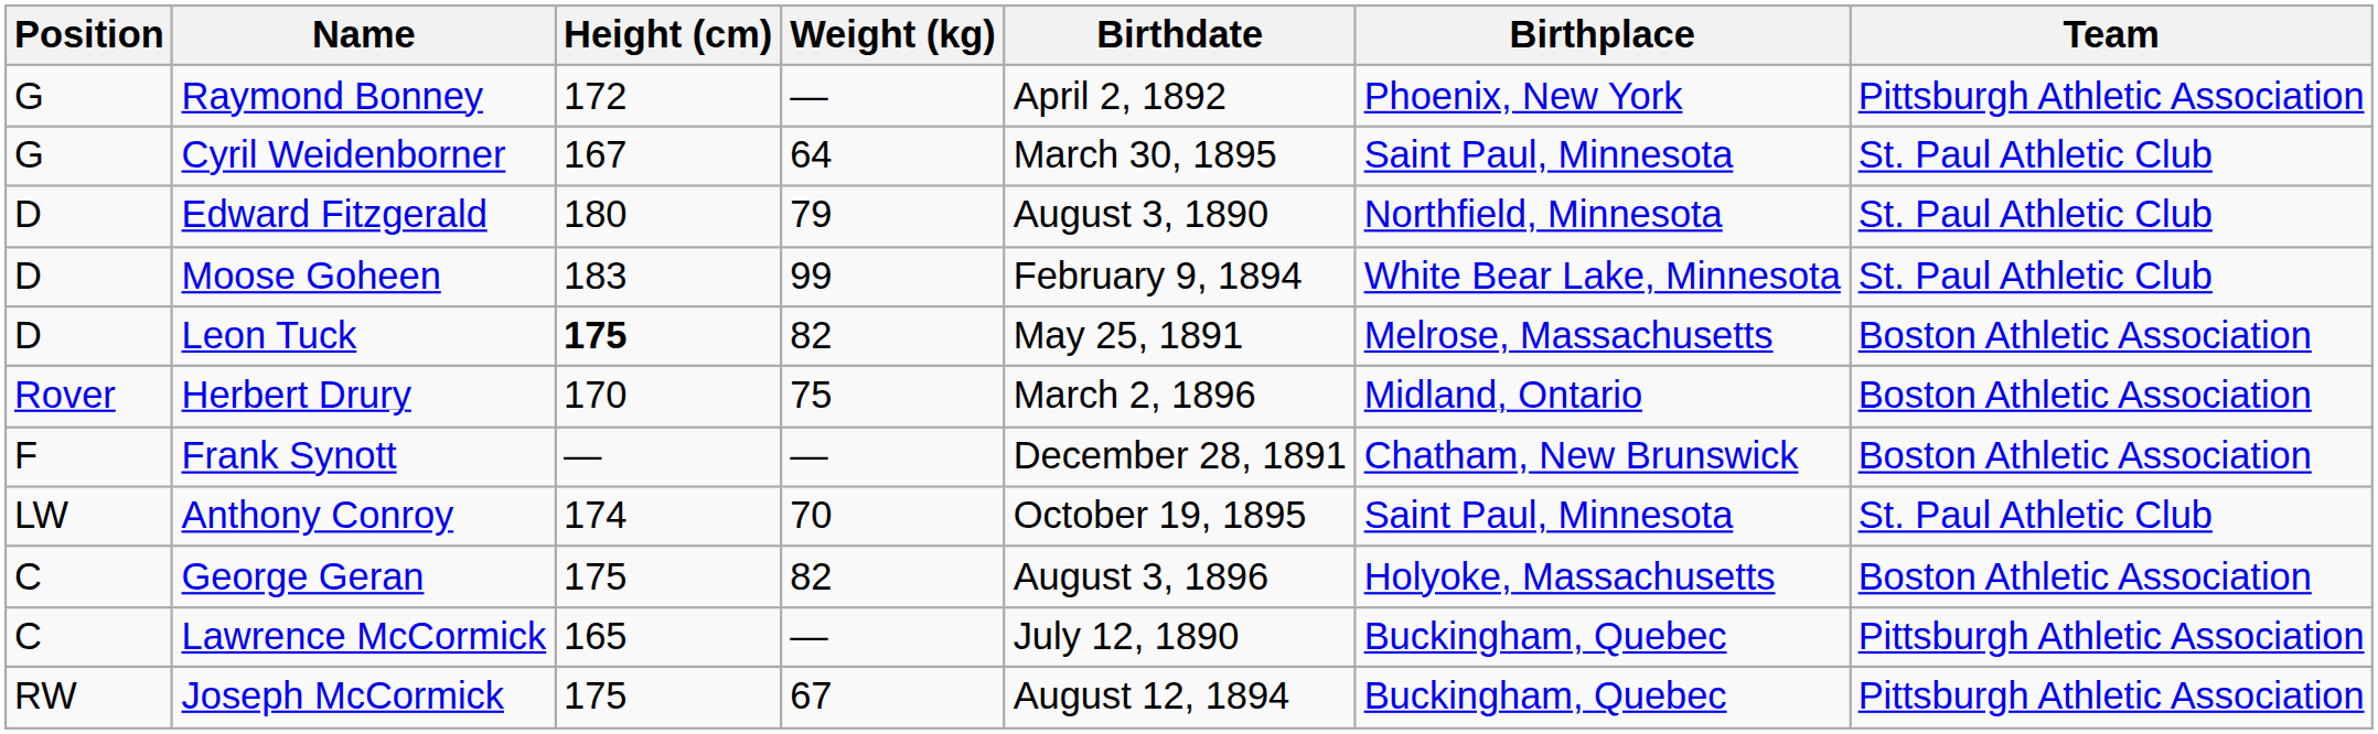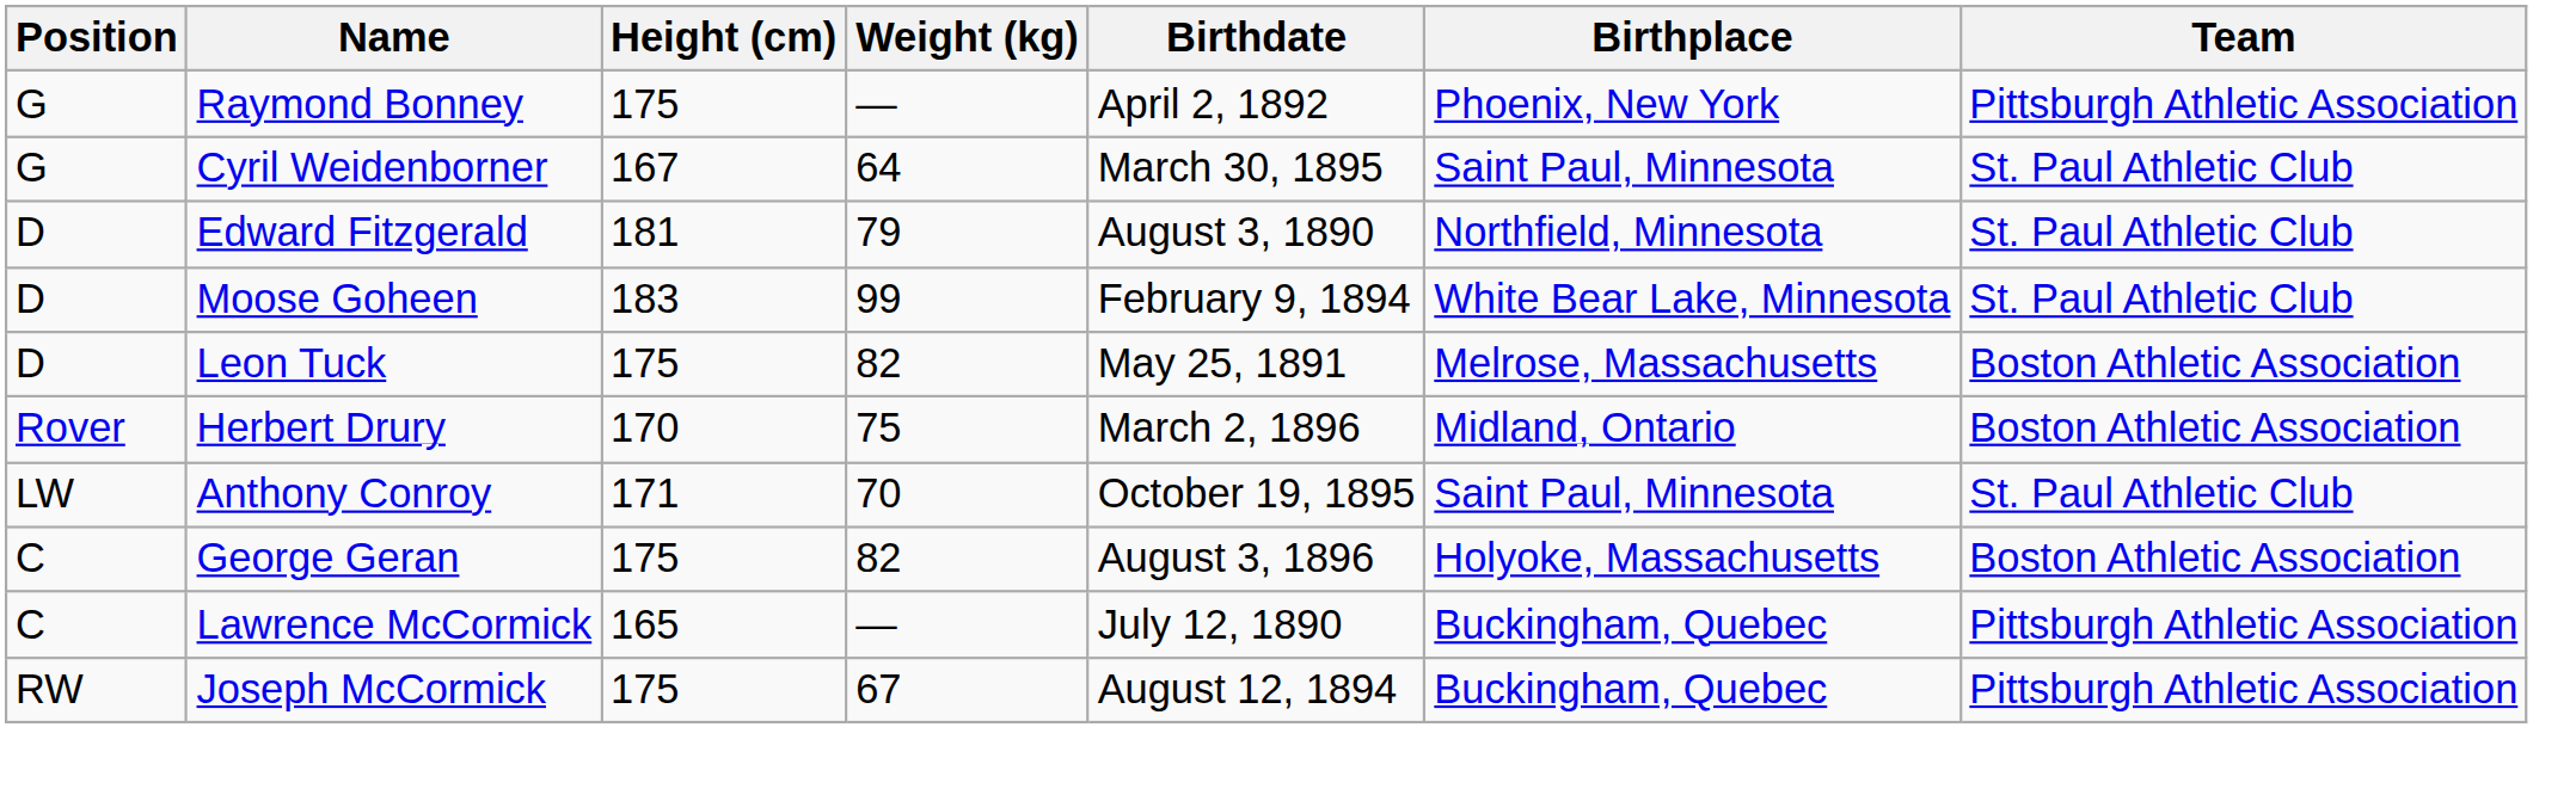 <table class="wikitable sortable">
 <tr>
 <th>Position</th>
 <th>Name</th>
 <th>Height (cm)</th>
 <th>Weight (kg)</th>
 <th>Birthdate</th>
 <th>Birthplace</th>
 <th>Team</th>
 </tr>
 <tr>
 <td>G</td>
 <td><a href='#'>Raymond Bonney</a></td>
-<td>172</td>
+<td>175</td>
 <td>—</td>
 <td>April 2, 1892</td>
 <td><a href='#'>Phoenix, New York</a></td>
 <td><a href='#'>Pittsburgh Athletic Association</a></td>
 </tr>
 <tr>
 <td>G</td>
 <td><a href='#'>Cyril Weidenborner</a></td>
 <td>167</td>
 <td>64</td>
 <td>March 30, 1895</td>
 <td><a href='#'>Saint Paul, Minnesota</a></td>
 <td><a href='#'>St. Paul Athletic Club</a></td>
 </tr>
 <tr>
 <td>D</td>
 <td><a href='#'>Edward Fitzgerald</a></td>
-<td>180</td>
+<td>181</td>
 <td>79</td>
 <td>August 3, 1890</td>
 <td><a href='#'>Northfield, Minnesota</a></td>
 <td><a href='#'>St. Paul Athletic Club</a></td>
 </tr>
 <tr>
 <td>D</td>
 <td><a href='#'>Moose Goheen</a></td>
 <td>183</td>
 <td>99</td>
 <td>February 9, 1894</td>
 <td><a href='#'>White Bear Lake, Minnesota</a></td>
 <td><a href='#'>St. Paul Athletic Club</a></td>
 </tr>
 <tr>
 <td>D</td>
 <td><a href='#'>Leon Tuck</a></td>
-<td><strong>175</strong></td>
+<td>175</td>
 <td>82</td>
 <td>May 25, 1891</td>
 <td><a href='#'>Melrose, Massachusetts</a></td>
 <td><a href='#'>Boston Athletic Association</a></td>
 </tr>
 <tr>
 <td><a href='#'>Rover</a></td>
 <td><a href='#'>Herbert Drury</a></td>
 <td>170</td>
 <td>75</td>
 <td>March 2, 1896</td>
 <td><a href='#'>Midland, Ontario</a></td>
 <td><a href='#'>Boston Athletic Association</a></td>
 </tr>
 <tr>
-<td>F</td>
-<td><a href='#'>Frank Synott</a></td>
-<td>—</td>
-<td>—</td>
-<td>December 28, 1891</td>
-<td><a href='#'>Chatham, New Brunswick</a></td>
-<td><a href='#'>Boston Athletic Association</a></td>
-</tr>
-<tr>
 <td>LW</td>
 <td><a href='#'>Anthony Conroy</a></td>
-<td>174</td>
+<td>171</td>
 <td>70</td>
 <td>October 19, 1895</td>
 <td><a href='#'>Saint Paul, Minnesota</a></td>
 <td><a href='#'>St. Paul Athletic Club</a></td>
 </tr>
 <tr>
 <td>C</td>
 <td><a href='#'>George Geran</a></td>
 <td>175</td>
 <td>82</td>
 <td>August 3, 1896</td>
 <td><a href='#'>Holyoke, Massachusetts</a></td>
 <td><a href='#'>Boston Athletic Association</a></td>
 </tr>
 <tr>
 <td>C</td>
 <td><a href='#'>Lawrence McCormick</a></td>
 <td>165</td>
 <td>—</td>
 <td>July 12, 1890</td>
 <td><a href='#'>Buckingham, Quebec</a></td>
 <td><a href='#'>Pittsburgh Athletic Association</a></td>
 </tr>
 <tr>
 <td>RW</td>
 <td><a href='#'>Joseph McCormick</a></td>
 <td>175</td>
 <td>67</td>
 <td>August 12, 1894</td>
 <td><a href='#'>Buckingham, Quebec</a></td>
 <td><a href='#'>Pittsburgh Athletic Association</a></td>
 </tr>
 </table>
